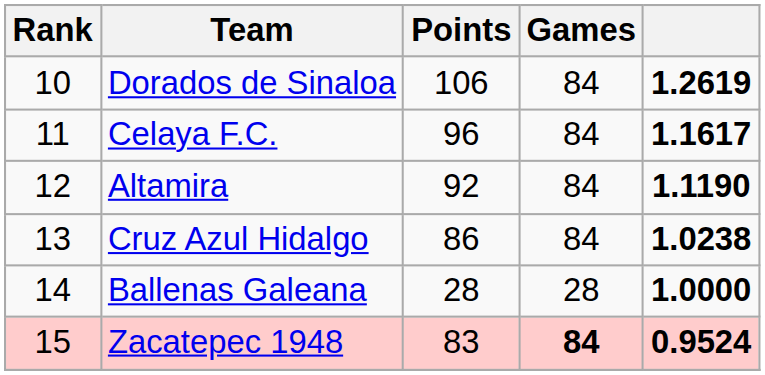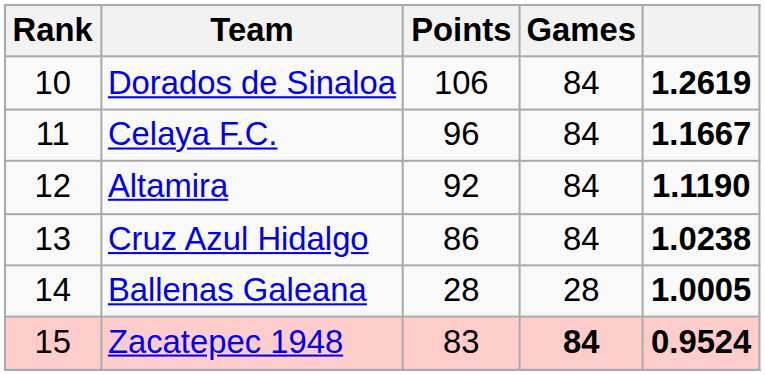 <table class="wikitable" style="text-align:center">
 <tr>
 <th>Rank</th>
 <th>Team</th>
 <th>Points</th>
 <th>Games</th>
 <th></th>
 </tr>
 <tr>
 <td>10</td>
 <td style="text-align:left"><a href='#'>Dorados de Sinaloa</a></td>
 <td>106</td>
 <td>84</td>
 <td><strong>1.2619</strong></td>
 </tr>
 <tr>
 <td>11</td>
 <td style="text-align:left"><a href='#'>Celaya F.C.</a></td>
 <td>96</td>
 <td>84</td>
-<td><strong>1.1617</strong></td>
+<td><strong>1.1667</strong></td>
 </tr>
 <tr>
 <td>12</td>
 <td style="text-align:left"><a href='#'>Altamira</a></td>
 <td>92</td>
 <td>84</td>
 <td><strong>1.1190</strong></td>
 </tr>
 <tr>
 <td>13</td>
 <td style="text-align:left"><a href='#'>Cruz Azul Hidalgo</a></td>
 <td>86</td>
 <td>84</td>
 <td><strong>1.0238</strong></td>
 </tr>
 <tr>
 <td>14</td>
 <td style="text-align:left"><a href='#'>Ballenas Galeana</a></td>
 <td>28</td>
 <td>28</td>
-<td><strong>1.0000</strong></td>
+<td><strong>1.0005</strong></td>
 </tr>
 <tr bgcolor=#FFCCCC>
 <td>15</td>
 <td style="text-align:left"><a href='#'>Zacatepec 1948</a></td>
 <td>83</td>
 <td><strong>84</strong></td>
 <td><strong>0.9524</strong></td>
 </tr>
 <tr>
 </tr>
 </table>
